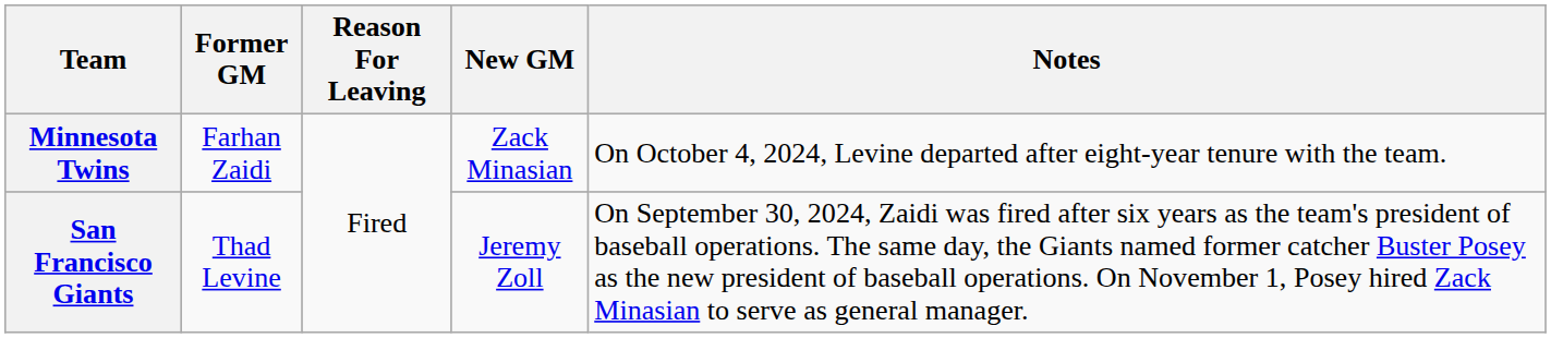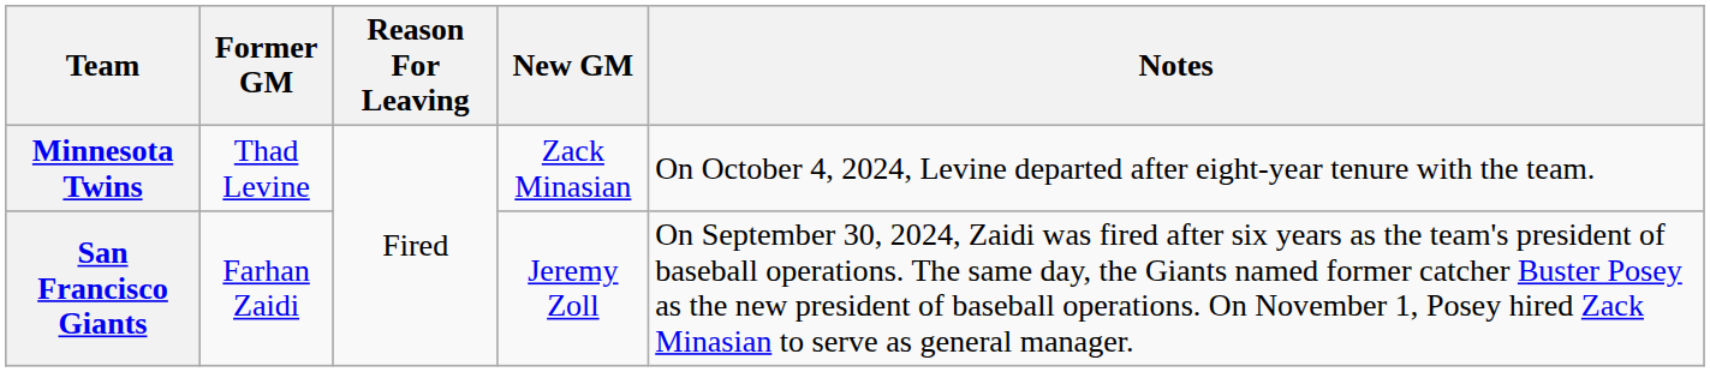 <table class="wikitable plainrowheaders" style="text-align:center;">
 <tr>
 <th scope="col">Team</th>
 <th scope="col">Former GM</th>
 <th scope="col">Reason For Leaving</th>
 <th scope="col">New GM</th>
 <th scope="col">Notes</th>
 </tr>
 <tr>
 <th scope="row" style="text-align:center;"><a href='#'>Minnesota Twins</a></th>
-<td><a href='#'>Farhan Zaidi</a></td>
+<td><a href='#'>Thad Levine</a></td>
 <td rowspan="2">Fired</td>
 <td><a href='#'>Zack Minasian</a></td>
 <td style="text-align:left;">On October 4, 2024, Levine departed after eight-year tenure with the team.</td>
 </tr>
 <tr>
 <th scope="row" style="text-align:center;"><a href='#'>San Francisco Giants</a></th>
-<td><a href='#'>Thad Levine</a></td>
+<td><a href='#'>Farhan Zaidi</a></td>
 <td><a href='#'>Jeremy Zoll</a></td>
 <td style="text-align:left;">On September 30, 2024, Zaidi was fired after six years as the team's president of baseball operations. The same day, the Giants named former catcher <a href='#'>Buster Posey</a> as the new president of baseball operations. On November 1, Posey hired <a href='#'>Zack Minasian</a> to serve as general manager.</td>
 </tr>
 </table>
